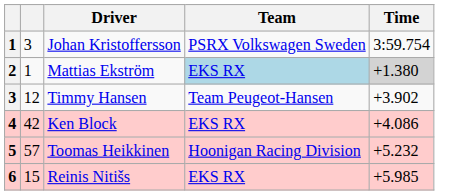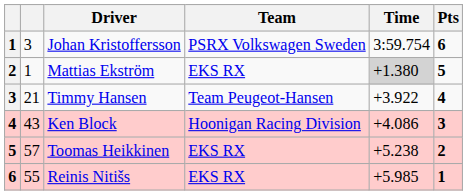 <table class=wikitable style="font-size:95%">
 <tr>
 <th></th>
 <th></th>
 <th>Driver</th>
 <th>Team</th>
 <th>Time</th>
+<th>Pts</th>
 </tr>
 <tr>
 <th>1</th>
 <td>3</td>
 <td> <a href='#'>Johan Kristoffersson</a></td>
 <td><a href='#'>PSRX Volkswagen Sweden</a></td>
 <td>3:59.754</td>
+<td><strong>6</strong></td>
 </tr>
 <tr>
 <th>2</th>
 <td>1</td>
 <td> <a href='#'>Mattias Ekström</a></td>
-<td style="background: lightblue;"><a href='#'>EKS RX</a></td>
+<td><a href='#'>EKS RX</a></td>
 <td style="background: lightgrey;">+1.380</td>
+<td><strong>5</strong></td>
 </tr>
 <tr>
 <th>3</th>
-<td>12</td>
+<td>21</td>
 <td> <a href='#'>Timmy Hansen</a></td>
 <td><a href='#'>Team Peugeot-Hansen</a></td>
-<td>+3.902</td>
+<td>+3.922</td>
+<td><strong>4</strong></td>
 </tr>
 <tr>
 <th style="background:#ffcccc;">4</th>
-<td style="background:#ffcccc;">42</td>
+<td style="background:#ffcccc;">43</td>
 <td style="background:#ffcccc;"> <a href='#'>Ken Block</a></td>
-<td style="background:#ffcccc;"><a href='#'>EKS RX</a></td>
+<td style="background:#ffcccc;"><a href='#'>Hoonigan Racing Division</a></td>
 <td style="background:#ffcccc;">+4.086</td>
+<td style="background:#ffcccc;"><strong>3</strong></td>
 </tr>
 <tr>
 <th style="background:#ffcccc;">5</th>
 <td style="background:#ffcccc;">57</td>
 <td style="background:#ffcccc;"> <a href='#'>Toomas Heikkinen</a></td>
-<td style="background:#ffcccc;"><a href='#'>Hoonigan Racing Division</a></td>
-<td style="background:#ffcccc;">+5.232</td>
+<td style="background:#ffcccc;"><a href='#'>EKS RX</a></td>
+<td style="background:#ffcccc;">+5.238</td>
+<td style="background:#ffcccc;"><strong>2</strong></td>
 </tr>
 <tr>
 <th style="background:#ffcccc;">6</th>
-<td style="background:#ffcccc;">15</td>
+<td style="background:#ffcccc;">55</td>
 <td style="background:#ffcccc;"> <a href='#'>Reinis Nitišs</a></td>
 <td style="background:#ffcccc;"><a href='#'>EKS RX</a></td>
 <td style="background:#ffcccc;">+5.985</td>
+<td style="background:#ffcccc;"><strong>1</strong></td>
 </tr>
 </table>
